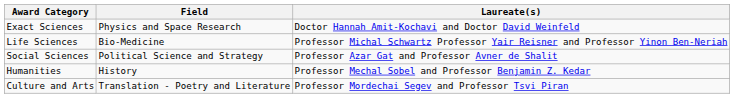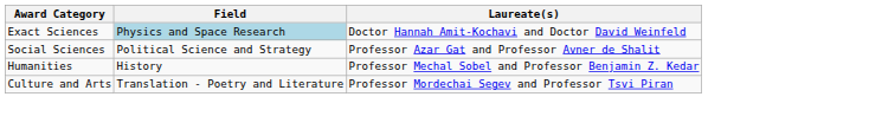 <table class="wikitable">
 <tr>
 <th>Award Category</th>
 <th>Field</th>
 <th>Laureate(s)</th>
 </tr>
 <tr>
 <td>Exact Sciences</td>
-<td>Physics and Space Research</td>
+<td style="background: lightblue;">Physics and Space Research</td>
 <td>Doctor <a href='#'>Hannah Amit-Kochavi</a> and Doctor <a href='#'>David Weinfeld</a></td>
-</tr>
-<tr>
-<td>Life Sciences</td>
-<td>Bio-Medicine</td>
-<td>Professor <a href='#'>Michal Schwartz</a> Professor <a href='#'>Yair Reisner</a> and Professor <a href='#'>Yinon Ben-Neriah</a></td>
 </tr>
 <tr>
 <td>Social Sciences</td>
 <td>Political Science and Strategy</td>
 <td>Professor <a href='#'>Azar Gat</a> and Professor <a href='#'>Avner de Shalit</a></td>
 </tr>
 <tr>
 <td>Humanities</td>
 <td>History</td>
 <td>Professor <a href='#'>Mechal Sobel</a> and Professor <a href='#'>Benjamin Z. Kedar</a></td>
 </tr>
 <tr>
 <td>Culture and Arts</td>
 <td>Translation - Poetry and Literature</td>
 <td>Professor <a href='#'>Mordechai Segev</a> and Professor <a href='#'>Tsvi Piran</a></td>
 </tr>
 </table>
